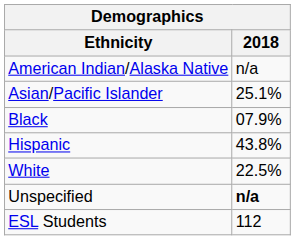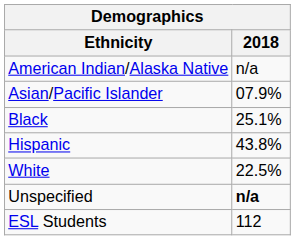 <table class="wikitable">
 <tr>
 <th colspan="4">Demographics </th>
 </tr>
 <tr>
 <th>Ethnicity</th>
 <th style="width:50px;">2018</th>
 </tr>
 <tr>
 <td><a href='#'>American Indian</a>/<a href='#'>Alaska Native</a></td>
 <td>n/a</td>
 </tr>
 <tr>
 <td><a href='#'>Asian</a>/<a href='#'>Pacific Islander</a></td>
-<td>25.1%</td>
+<td>07.9%</td>
 </tr>
 <tr>
 <td><a href='#'>Black</a></td>
-<td>07.9%</td>
+<td>25.1%</td>
 </tr>
 <tr>
 <td><a href='#'>Hispanic</a></td>
 <td>43.8%</td>
 </tr>
 <tr>
 <td><a href='#'>White</a></td>
 <td>22.5%</td>
 </tr>
 <tr>
 <td>Unspecified</td>
 <td><strong>n/a</strong></td>
 </tr>
 <tr>
 <td><a href='#'>ESL</a> Students</td>
 <td>112</td>
 </tr>
 </table>
